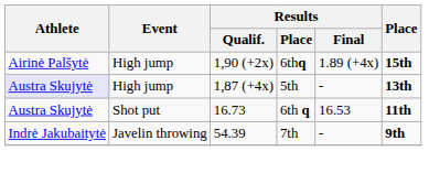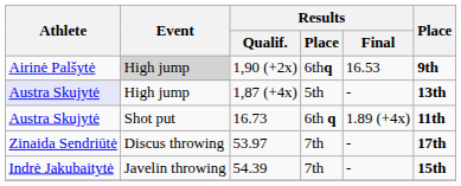 <table class=wikitable style="font-size:90%">
 <tr>
 <th rowspan=2>Athlete</th>
 <th rowspan=2>Event</th>
 <th colspan=3>Results</th>
 <th rowspan=2>Place</th>
 </tr>
 <tr>
 <th>Qualif.</th>
 <th>Place</th>
 <th>Final</th>
 </tr>
 <tr>
 <td><a href='#'>Airinė Palšytė</a></td>
-<td>High jump</td>
+<td style="background: lightgrey;">High jump</td>
 <td>1,90 (+2x)</td>
 <td>6th<strong>q</strong></td>
-<td>1.89 (+4x)</td>
-<td><strong>15th</strong></td>
+<td>16.53</td>
+<td><strong>9th</strong></td>
 </tr>
 <tr>
 <td style="background: lavender;"><a href='#'>Austra Skujytė</a></td>
 <td>High jump</td>
 <td>1,87 (+4x)</td>
 <td>5th</td>
 <td>-</td>
 <td><strong>13th</strong></td>
 </tr>
 <tr>
 <td><a href='#'>Austra Skujytė</a></td>
 <td>Shot put</td>
 <td>16.73</td>
 <td>6th <strong>q</strong></td>
-<td>16.53</td>
+<td>1.89 (+4x)</td>
 <td><strong>11th</strong></td>
+</tr>
+<tr>
+<td><a href='#'>Zinaida Sendriūtė</a></td>
+<td>Discus throwing</td>
+<td>53.97</td>
+<td>7th</td>
+<td>-</td>
+<td><strong>17th</strong></td>
 </tr>
 <tr>
 <td><a href='#'>Indrė Jakubaitytė</a></td>
 <td>Javelin throwing</td>
 <td>54.39</td>
 <td>7th</td>
 <td>-</td>
-<td><strong>9th</strong></td>
+<td><strong>15th</strong></td>
 </tr>
 <tr>
 </tr>
 </table>
